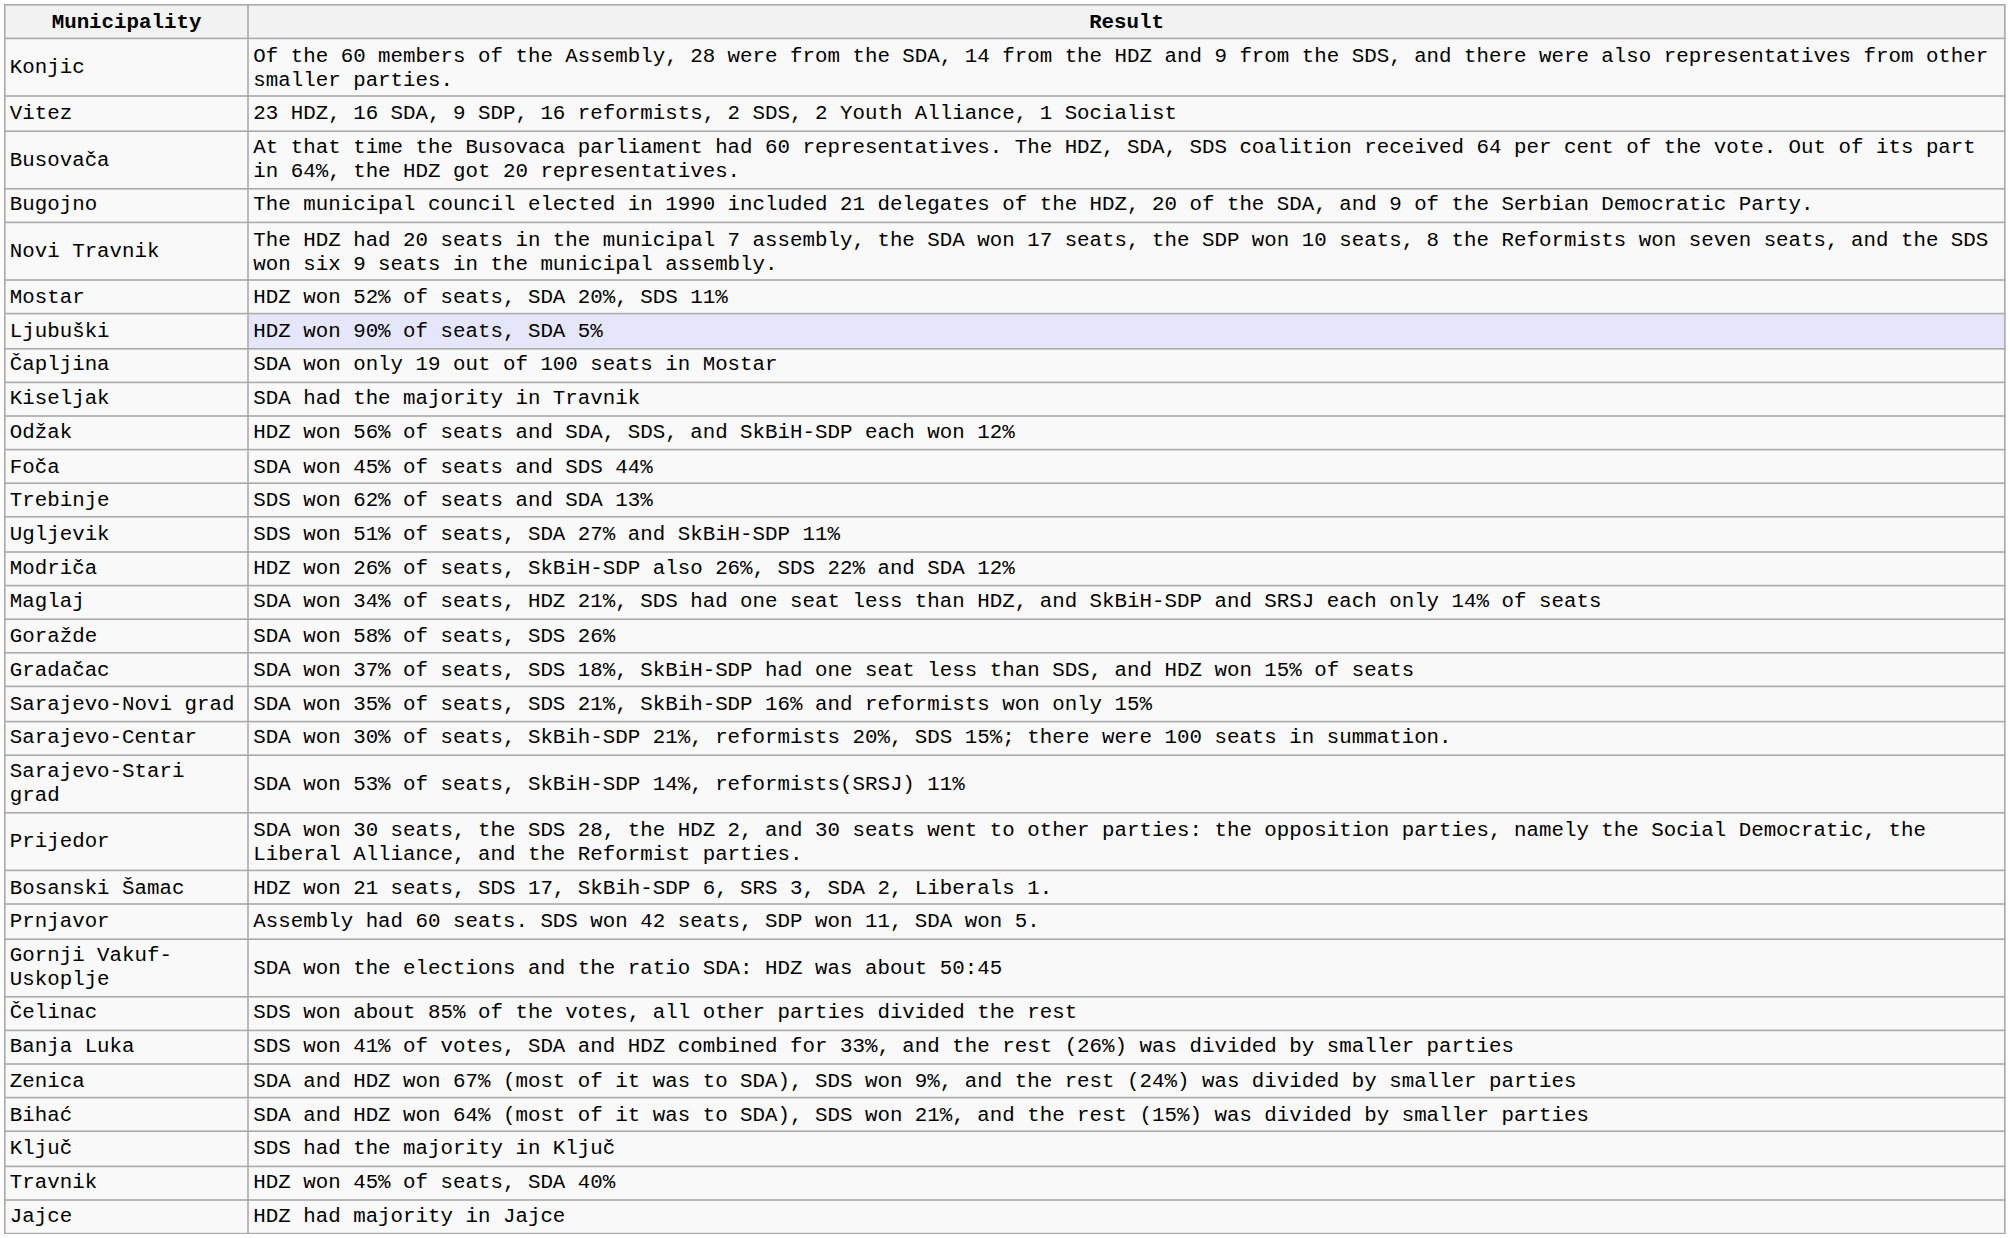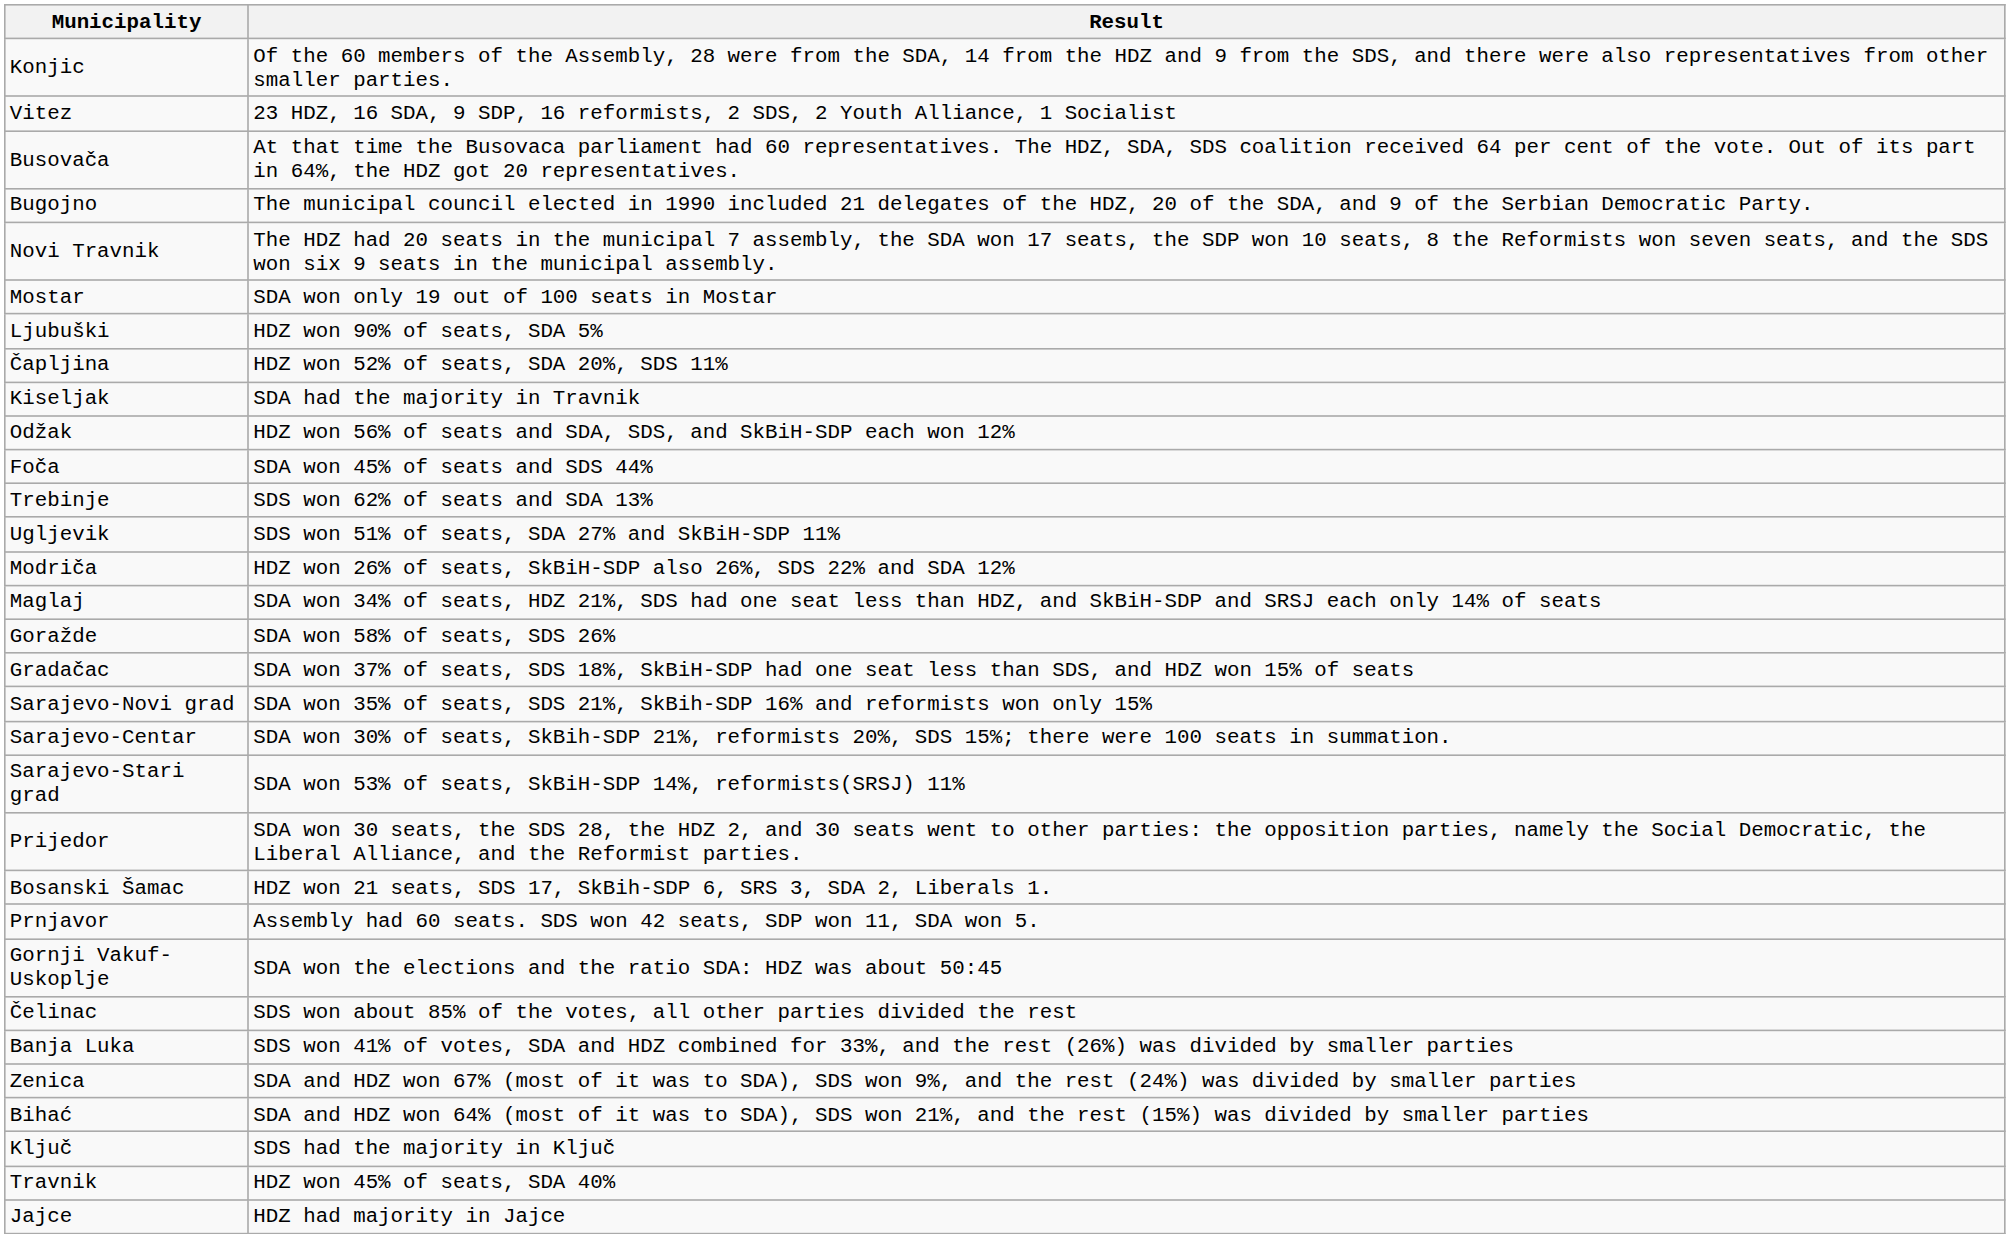 <table class="wikitable">
 <tr>
 <th>Municipality</th>
 <th>Result</th>
 </tr>
 <tr>
 <td>Konjic</td>
 <td>Of the 60 members of the Assembly, 28 were from the SDA, 14 from the HDZ and 9 from the SDS, and there were also representatives from other smaller parties.</td>
 </tr>
 <tr>
 <td>Vitez</td>
 <td>23 HDZ, 16 SDA, 9 SDP, 16 reformists, 2 SDS, 2 Youth Alliance, 1 Socialist</td>
 </tr>
 <tr>
 <td>Busovača</td>
 <td>At that time the Busovaca parliament had 60 representatives. The HDZ, SDA, SDS coalition received 64 per cent of the vote. Out of its part in 64%, the HDZ got 20 representatives.</td>
 </tr>
 <tr>
 <td>Bugojno</td>
 <td>The municipal council elected in 1990 included 21 delegates of the HDZ, 20 of the SDA, and 9 of the Serbian Democratic Party.</td>
 </tr>
 <tr>
 <td>Novi Travnik</td>
 <td>The HDZ had 20 seats in the municipal 7 assembly, the SDA won 17 seats, the SDP won 10 seats, 8 the Reformists won seven seats, and the SDS won six 9 seats in the municipal assembly.</td>
 </tr>
 <tr>
 <td>Mostar</td>
-<td>HDZ won 52% of seats, SDA 20%, SDS 11%</td>
+<td>SDA won only 19 out of 100 seats in Mostar</td>
 </tr>
 <tr>
 <td>Ljubuški</td>
-<td style="background: lavender;">HDZ won 90% of seats, SDA 5%</td>
+<td>HDZ won 90% of seats, SDA 5%</td>
 </tr>
 <tr>
 <td>Čapljina</td>
-<td>SDA won only 19 out of 100 seats in Mostar</td>
+<td>HDZ won 52% of seats, SDA 20%, SDS 11%</td>
 </tr>
 <tr>
 <td>Kiseljak</td>
 <td>SDA had the majority in Travnik</td>
 </tr>
 <tr>
 <td>Odžak</td>
 <td>HDZ won 56% of seats and SDA, SDS, and SkBiH-SDP each won 12%</td>
 </tr>
 <tr>
 <td>Foča</td>
 <td>SDA won 45% of seats and SDS 44%</td>
 </tr>
 <tr>
 <td>Trebinje</td>
 <td>SDS won 62% of seats and SDA 13%</td>
 </tr>
 <tr>
 <td>Ugljevik</td>
 <td>SDS won 51% of seats, SDA 27% and SkBiH-SDP 11%</td>
 </tr>
 <tr>
 <td>Modriča</td>
 <td>HDZ won 26% of seats, SkBiH-SDP also 26%, SDS 22% and SDA 12%</td>
 </tr>
 <tr>
 <td>Maglaj</td>
 <td>SDA won 34% of seats, HDZ 21%, SDS had one seat less than HDZ, and SkBiH-SDP and SRSJ each only 14% of seats</td>
 </tr>
 <tr>
 <td>Goražde</td>
 <td>SDA won 58% of seats, SDS 26%</td>
 </tr>
 <tr>
 <td>Gradačac</td>
 <td>SDA won 37% of seats, SDS 18%, SkBiH-SDP had one seat less than SDS, and HDZ won 15% of seats</td>
 </tr>
 <tr>
 <td>Sarajevo-Novi grad</td>
 <td>SDA won 35% of seats, SDS 21%, SkBih-SDP 16% and reformists won only 15%</td>
 </tr>
 <tr>
 <td>Sarajevo-Centar</td>
 <td>SDA won 30% of seats, SkBih-SDP 21%, reformists 20%, SDS 15%; there were 100 seats in summation.</td>
 </tr>
 <tr>
 <td>Sarajevo-Stari grad</td>
 <td>SDA won 53% of seats, SkBiH-SDP 14%, reformists(SRSJ) 11%</td>
 </tr>
 <tr>
 <td>Prijedor</td>
 <td>SDA won 30 seats, the SDS 28, the HDZ 2, and 30 seats went to other parties: the opposition parties, namely the Social Democratic, the Liberal Alliance, and the Reformist parties.</td>
 </tr>
 <tr>
 <td>Bosanski Šamac</td>
 <td>HDZ won 21 seats, SDS 17, SkBih-SDP 6, SRS 3, SDA 2, Liberals 1.</td>
 </tr>
 <tr>
 <td>Prnjavor</td>
 <td>Assembly had 60 seats. SDS won 42 seats, SDP won 11, SDA won 5.</td>
 </tr>
 <tr>
 <td>Gornji Vakuf-Uskoplje</td>
 <td>SDA won the elections and the ratio SDA: HDZ was about 50:45</td>
 </tr>
 <tr>
 <td>Čelinac</td>
 <td>SDS won about 85% of the votes, all other parties divided the rest</td>
 </tr>
 <tr>
 <td>Banja Luka</td>
 <td>SDS won 41% of votes, SDA and HDZ combined for 33%, and the rest (26%) was divided by smaller parties</td>
 </tr>
 <tr>
 <td>Zenica</td>
 <td>SDA and HDZ won 67% (most of it was to SDA), SDS won 9%, and the rest (24%) was divided by smaller parties</td>
 </tr>
 <tr>
 <td>Bihać</td>
 <td>SDA and HDZ won 64% (most of it was to SDA), SDS won 21%, and the rest (15%) was divided by smaller parties</td>
 </tr>
 <tr>
 <td>Ključ</td>
 <td>SDS had the majority in Ključ</td>
 </tr>
 <tr>
 <td>Travnik</td>
 <td>HDZ won 45% of seats, SDA 40%</td>
 </tr>
 <tr>
 <td>Jajce</td>
 <td>HDZ had majority in Jajce</td>
 </tr>
 </table>
